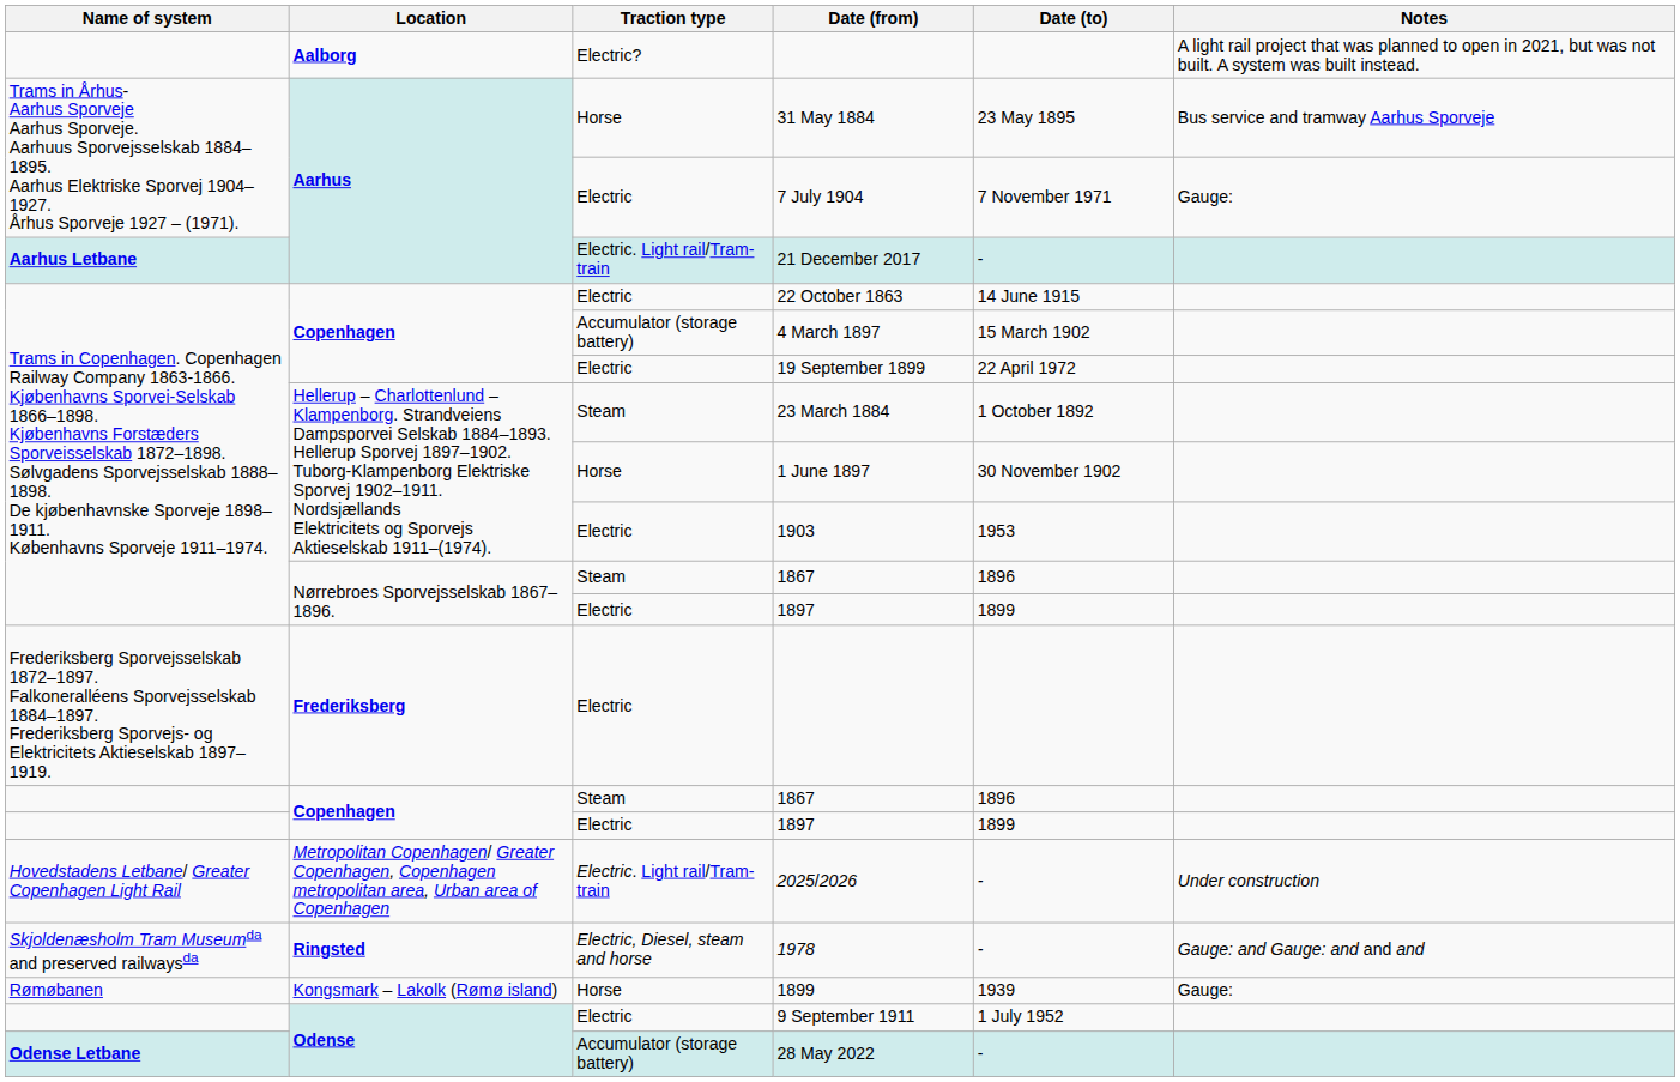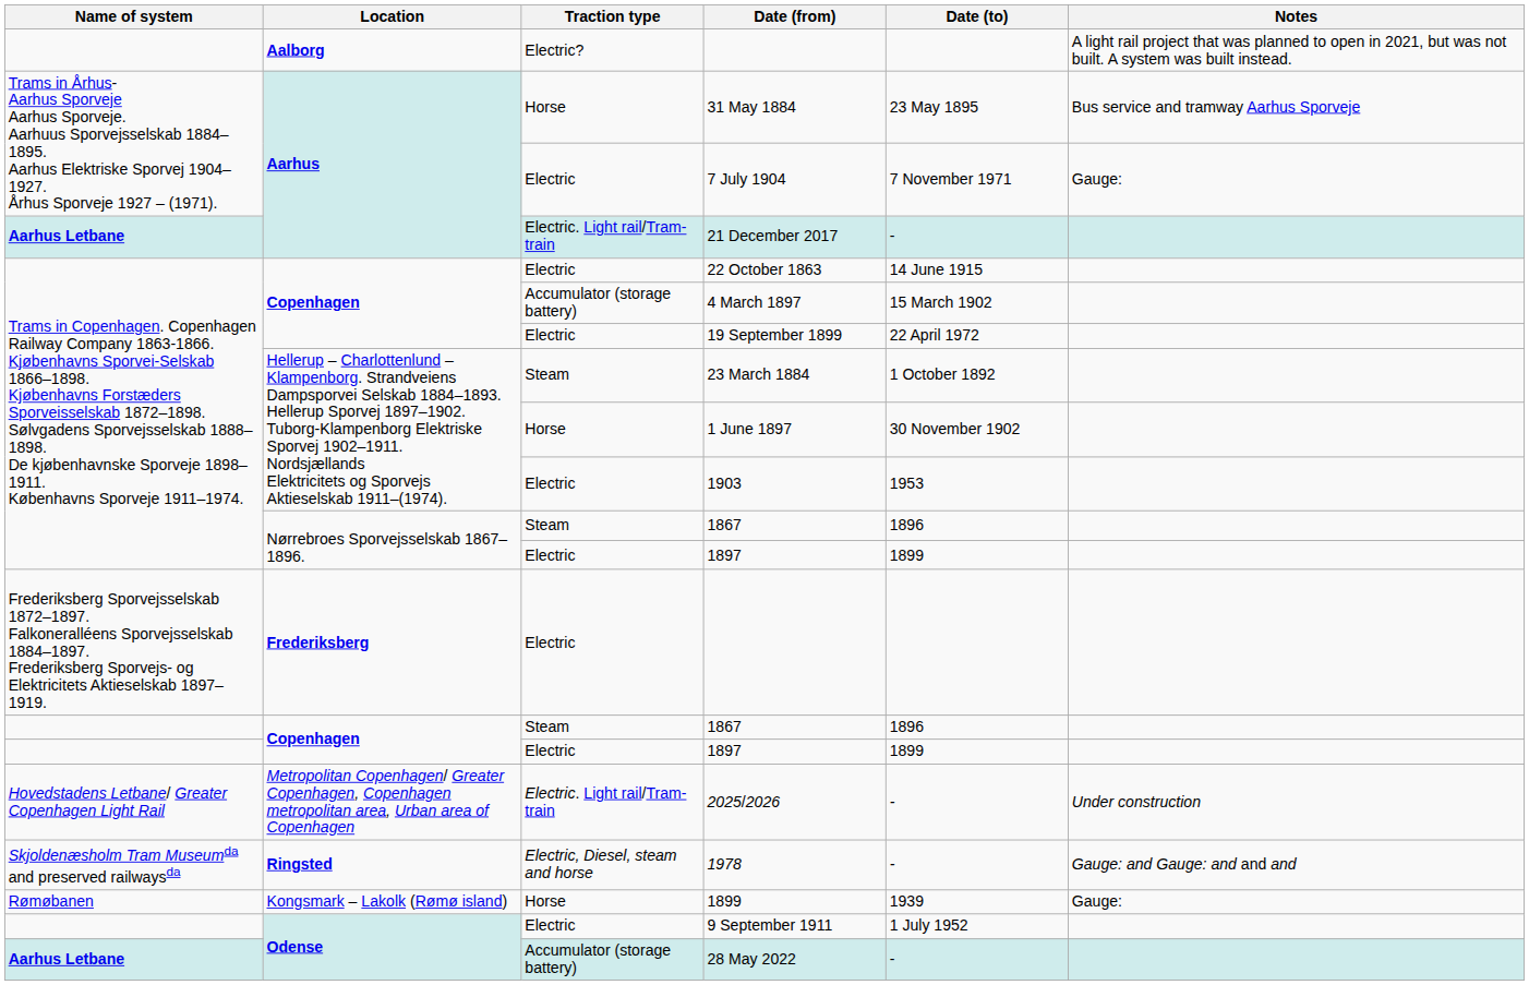 <table class="wikitable sortable" width=100%>
 <tr>
 <th width=17%>Name of system</th>
 <th width=17%>Location</th>
 <th width=12%>Traction type</th>
 <th width=12%>Date (from)</th>
 <th width=12%>Date (to)</th>
 <th class="unsortable" width=30%>Notes</th>
 </tr>
 <tr>
 <td></td>
 <td><strong><a href='#'>Aalborg</a></strong></td>
 <td>Electric?</td>
 <td></td>
 <td></td>
 <td>A light rail project that was planned to open in 2021, but was not built. A  system was built instead.</td>
 </tr>
 <tr>
 <td rowspan="2"><a href='#'>Trams in Århus</a>-<br><a href='#'>Aarhus Sporveje</a><br>Aarhus Sporveje.<br>Aarhuus Sporvejsselskab 1884–1895.<br>Aarhus Elektriske Sporvej 1904–1927.<br>Århus Sporveje 1927 – (1971).</td>
 <td rowspan="3" style="background:#CFECEC"><strong><a href='#'>Aarhus</a></strong></td>
 <td>Horse</td>
 <td>31 May 1884</td>
 <td>23 May 1895</td>
 <td>Bus service and tramway <a href='#'>Aarhus Sporveje</a><br></td>
 </tr>
 <tr>
 <td>Electric</td>
 <td>7 July 1904</td>
 <td>7 November 1971</td>
 <td>Gauge: </td>
 </tr>
 <tr style="background:#CFECEC">
 <td rowspan=1><strong><a href='#'>Aarhus Letbane</a></strong></td>
 <td>Electric. <a href='#'>Light rail</a>/<a href='#'>Tram-train</a></td>
 <td>21 December 2017</td>
 <td>-</td>
 <td></td>
 </tr>
 <tr>
 <td rowspan="8"><a href='#'>Trams in Copenhagen</a>. Copenhagen Railway Company 1863-1866.<br><a href='#'>Kjøbenhavns Sporvei-Selskab</a> 1866–1898.<br><a href='#'>Kjøbenhavns Forstæders Sporveisselskab</a> 1872–1898.<br>Sølvgadens Sporvejsselskab 1888–1898.<br>De kjøbenhavnske Sporveje 1898–1911.<br>Københavns Sporveje 1911–1974.</td>
 <td rowspan="3"><strong><a href='#'>Copenhagen</a></strong></td>
 <td>Electric</td>
 <td>22 October 1863</td>
 <td>14 June 1915</td>
 <td></td>
 </tr>
 <tr>
 <td>Accumulator (storage battery)</td>
 <td>4 March 1897</td>
 <td>15 March 1902</td>
 <td></td>
 </tr>
 <tr>
 <td>Electric</td>
 <td>19 September 1899</td>
 <td>22 April 1972</td>
 <td></td>
 </tr>
 <tr>
 <td rowspan="3"><a href='#'>Hellerup</a> – <a href='#'>Charlottenlund</a> – <a href='#'>Klampenborg</a>. Strandveiens Dampsporvei Selskab 1884–1893.<br>Hellerup Sporvej 1897–1902.<br>Tuborg-Klampenborg Elektriske Sporvej 1902–1911.<br>Nordsjællands<br>Elektricitets og Sporvejs Aktieselskab 1911–(1974).</td>
 <td>Steam</td>
 <td>23 March 1884</td>
 <td>1 October 1892</td>
 <td></td>
 </tr>
 <tr>
 <td>Horse</td>
 <td>1 June 1897</td>
 <td>30 November 1902</td>
 <td></td>
 </tr>
 <tr>
 <td>Electric</td>
 <td>1903</td>
 <td>1953</td>
 <td></td>
 </tr>
 <tr>
 <td rowspan="2"><br>Nørrebroes Sporvejsselskab 1867–1896.</td>
 <td>Steam</td>
 <td>1867</td>
 <td>1896</td>
 <td></td>
 </tr>
 <tr>
 <td>Electric</td>
 <td>1897</td>
 <td>1899</td>
 <td></td>
 </tr>
 <tr>
 <td><br>Frederiksberg Sporvejsselskab 1872–1897.<br>Falkoneralléens Sporvejsselskab 1884–1897.<br>Frederiksberg Sporvejs- og Elektricitets Aktieselskab 1897–1919.</td>
 <td><strong><a href='#'>Frederiksberg</a></strong></td>
 <td>Electric</td>
 <td></td>
 <td></td>
 <td></td>
 </tr>
 <tr>
 <td></td>
 <td rowspan="2"><strong><a href='#'>Copenhagen</a></strong></td>
 <td>Steam</td>
 <td>1867</td>
 <td>1896</td>
 <td></td>
 </tr>
 <tr>
 <td></td>
 <td>Electric</td>
 <td>1897</td>
 <td>1899</td>
 <td></td>
 </tr>
 <tr>
 <td><em><a href='#'>Hovedstadens Letbane</a></em>/<em> <a href='#'>Greater Copenhagen Light Rail</a></em></td>
 <td><em><a href='#'>Metropolitan Copenhagen</a></em>/ <em><a href='#'>Greater Copenhagen</a>, <a href='#'>Copenhagen metropolitan area</a>, <a href='#'>Urban area of Copenhagen</a></em></td>
 <td><em>Electric</em>. <a href='#'>Light rail</a>/<a href='#'>Tram-train</a></td>
 <td><em>2025</em>/<em>2026</em></td>
 <td><em>-</em></td>
 <td><em>Under construction</em></td>
 </tr>
 <tr>
 <td><em><a href='#'>Skjoldenæsholm Tram Museum</a></em><sup><a href='#'>da</a></sup> and preserved railways<sup><a href='#'>da</a></sup> </td>
 <td><strong><a href='#'>Ringsted</a></strong></td>
 <td><em>Electric, Diesel, steam and horse</em></td>
 <td><em>1978</em></td>
 <td><em>-</em></td>
 <td><em>Gauge:  and Gauge:  and </em> and <em> and </em> </td>
 </tr>
 <tr>
 <td><a href='#'>Rømøbanen</a></td>
 <td><a href='#'>Kongsmark</a> – <a href='#'>Lakolk</a> (<a href='#'>Rømø island</a>)</td>
 <td>Horse</td>
 <td>1899</td>
 <td>1939</td>
 <td>Gauge: </td>
 </tr>
 <tr>
 <td></td>
 <td rowspan="2" style="background:#CFECEC"><strong><a href='#'>Odense</a></strong></td>
 <td>Electric</td>
 <td>9 September 1911</td>
 <td>1 July 1952</td>
 <td></td>
 </tr>
 <tr style="background:#CFECEC">
-<td rowspan="1"><strong><a href='#'>Odense Letbane</a></strong></td>
+<td rowspan=1><strong><a href='#'>Aarhus Letbane</a></strong></td>
 <td>Accumulator (storage battery)</td>
 <td>28 May 2022</td>
 <td>-</td>
 <td></td>
 </tr>
 </table>
